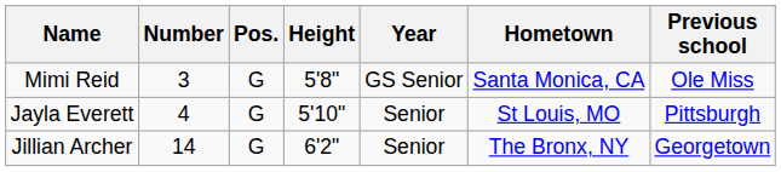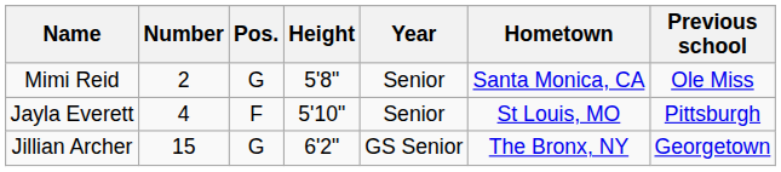 <table class="wikitable sortable" style="text-align: center">
 <tr align=center>
 </tr>
 <tr>
 <th>Name</th>
 <th>Number</th>
 <th>Pos.</th>
 <th>Height</th>
 <th>Year</th>
 <th>Hometown</th>
 <th class="unsortable">Previous<br>school</th>
 </tr>
 <tr>
 <td>Mimi Reid</td>
-<td>3</td>
+<td>2</td>
 <td>G</td>
 <td>5'8"</td>
-<td>GS Senior</td>
+<td>Senior</td>
 <td><a href='#'>Santa Monica, CA</a></td>
 <td><a href='#'>Ole Miss</a></td>
 </tr>
 <tr>
 <td>Jayla Everett</td>
 <td>4</td>
-<td>G</td>
+<td>F</td>
 <td>5'10"</td>
 <td>Senior</td>
 <td><a href='#'>St Louis, MO</a></td>
 <td><a href='#'>Pittsburgh</a></td>
 </tr>
 <tr>
 <td>Jillian Archer</td>
-<td>14</td>
+<td>15</td>
 <td>G</td>
 <td>6'2"</td>
-<td>Senior</td>
+<td>GS Senior</td>
 <td><a href='#'>The Bronx, NY</a></td>
 <td><a href='#'>Georgetown</a></td>
 </tr>
 </table>
